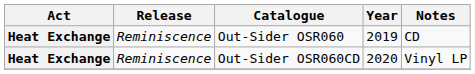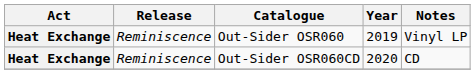 <table class="wikitable plainrowheaders sortable">
 <tr>
 <th scope="col" class="unsortable">Act</th>
 <th scope="col">Release</th>
 <th scope="col">Catalogue</th>
 <th scope="col">Year</th>
 <th scope="col" class="unsortable">Notes</th>
 </tr>
 <tr>
 <th scope="row">Heat Exchange</th>
 <td><em> Reminiscence</em></td>
 <td>Out-Sider OSR060</td>
 <td>2019</td>
-<td>CD</td>
+<td>Vinyl LP</td>
 </tr>
 <tr>
 <th scope="row">Heat Exchange</th>
 <td><em> Reminiscence</em></td>
 <td>Out-Sider OSR060CD</td>
 <td>2020</td>
-<td>Vinyl LP</td>
+<td>CD</td>
 </tr>
 <tr>
 </tr>
 </table>
